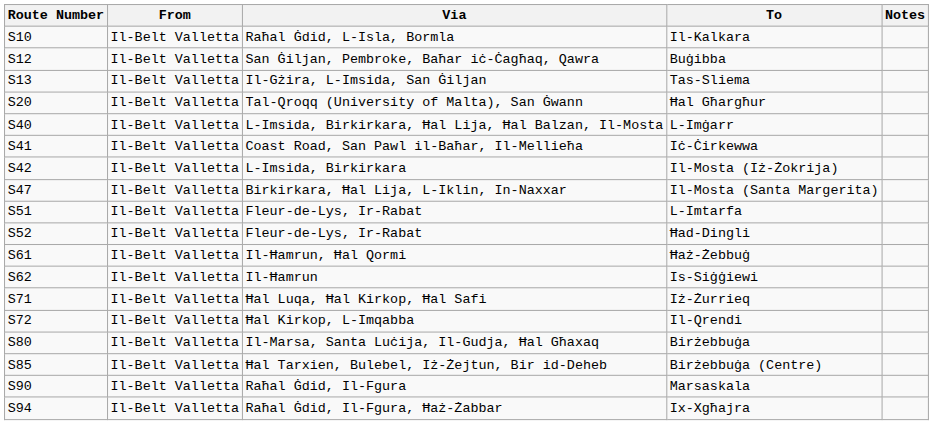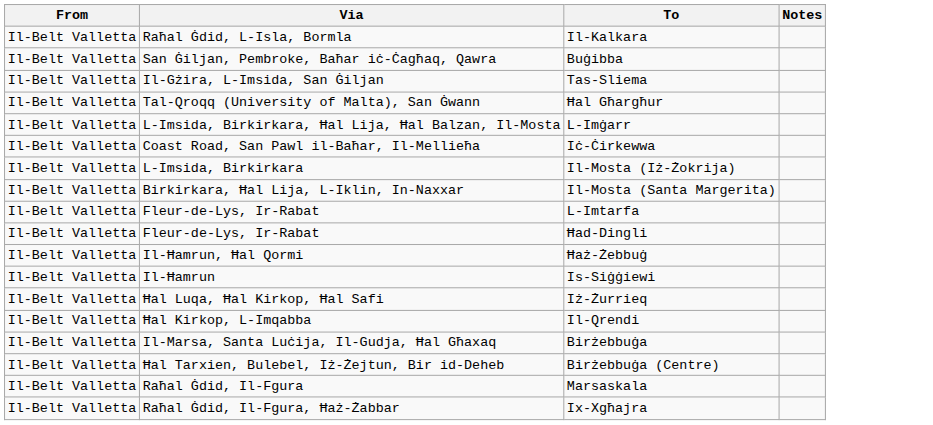 <table class="wikitable sortable">
 <tr>
-<th>Route Number</th>
 <th>From</th>
 <th>Via</th>
 <th>To</th>
 <th>Notes</th>
 </tr>
 <tr>
-<td>S10</td>
 <td>Il-Belt Valletta</td>
 <td>Raħal Ġdid, L-Isla, Bormla</td>
 <td>Il-Kalkara</td>
 <td></td>
 </tr>
 <tr>
-<td>S12</td>
 <td>Il-Belt Valletta</td>
 <td>San Ġiljan, Pembroke, Baħar iċ-Ċagħaq, Qawra</td>
 <td>Buġibba</td>
 <td></td>
 </tr>
 <tr>
-<td>S13</td>
 <td>Il-Belt Valletta</td>
 <td>Il-Gżira, L-Imsida, San Ġiljan</td>
 <td>Tas-Sliema</td>
 <td></td>
 </tr>
 <tr>
-<td>S20</td>
 <td>Il-Belt Valletta</td>
 <td>Tal-Qroqq (University of Malta), San Ġwann</td>
 <td>Ħal Għargħur</td>
 <td></td>
 </tr>
 <tr>
-<td>S40</td>
 <td>Il-Belt Valletta</td>
 <td>L-Imsida, Birkirkara, Ħal Lija, Ħal Balzan, Il-Mosta</td>
 <td>L-Imġarr</td>
 <td></td>
 </tr>
 <tr>
-<td>S41</td>
 <td>Il-Belt Valletta</td>
 <td>Coast Road, San Pawl il-Baħar, Il-Mellieħa</td>
 <td>Iċ-Ċirkewwa</td>
 <td></td>
 </tr>
 <tr>
-<td>S42</td>
 <td>Il-Belt Valletta</td>
 <td>L-Imsida, Birkirkara</td>
 <td>Il-Mosta (Iż-Żokrija)</td>
 <td></td>
 </tr>
 <tr>
-<td>S47</td>
 <td>Il-Belt Valletta</td>
 <td>Birkirkara, Ħal Lija, L-Iklin, In-Naxxar</td>
 <td>Il-Mosta (Santa Margerita)</td>
 <td></td>
 </tr>
 <tr>
-<td>S51</td>
 <td>Il-Belt Valletta</td>
 <td>Fleur-de-Lys, Ir-Rabat</td>
 <td>L-Imtarfa</td>
 <td></td>
 </tr>
 <tr>
-<td>S52</td>
 <td>Il-Belt Valletta</td>
 <td>Fleur-de-Lys, Ir-Rabat</td>
 <td>Ħad-Dingli</td>
 <td></td>
 </tr>
 <tr>
-<td>S61</td>
 <td>Il-Belt Valletta</td>
 <td>Il-Ħamrun, Ħal Qormi</td>
 <td>Ħaż-Żebbuġ</td>
 <td></td>
 </tr>
 <tr>
-<td>S62</td>
 <td>Il-Belt Valletta</td>
 <td>Il-Ħamrun</td>
 <td>Is-Siġġiewi</td>
 <td></td>
 </tr>
 <tr>
-<td>S71</td>
 <td>Il-Belt Valletta</td>
 <td>Ħal Luqa, Ħal Kirkop, Ħal Safi</td>
 <td>Iż-Żurrieq</td>
 <td></td>
 </tr>
 <tr>
-<td>S72</td>
 <td>Il-Belt Valletta</td>
 <td>Ħal Kirkop, L-Imqabba</td>
 <td>Il-Qrendi</td>
 <td></td>
 </tr>
 <tr>
-<td>S80</td>
 <td>Il-Belt Valletta</td>
 <td>Il-Marsa, Santa Luċija, Il-Gudja, Ħal Għaxaq</td>
 <td>Birżebbuġa</td>
 <td></td>
 </tr>
 <tr>
-<td>S85</td>
 <td>Il-Belt Valletta</td>
 <td>Ħal Tarxien, Bulebel, Iż-Żejtun, Bir id-Deheb</td>
 <td>Birżebbuġa (Centre)</td>
 <td></td>
 </tr>
 <tr>
-<td>S90</td>
 <td>Il-Belt Valletta</td>
 <td>Raħal Ġdid, Il-Fgura</td>
 <td>Marsaskala</td>
 <td></td>
 </tr>
 <tr>
-<td>S94</td>
 <td>Il-Belt Valletta</td>
 <td>Raħal Ġdid, Il-Fgura, Ħaż-Żabbar</td>
 <td>Ix-Xgħajra</td>
 <td></td>
 </tr>
 </table>
